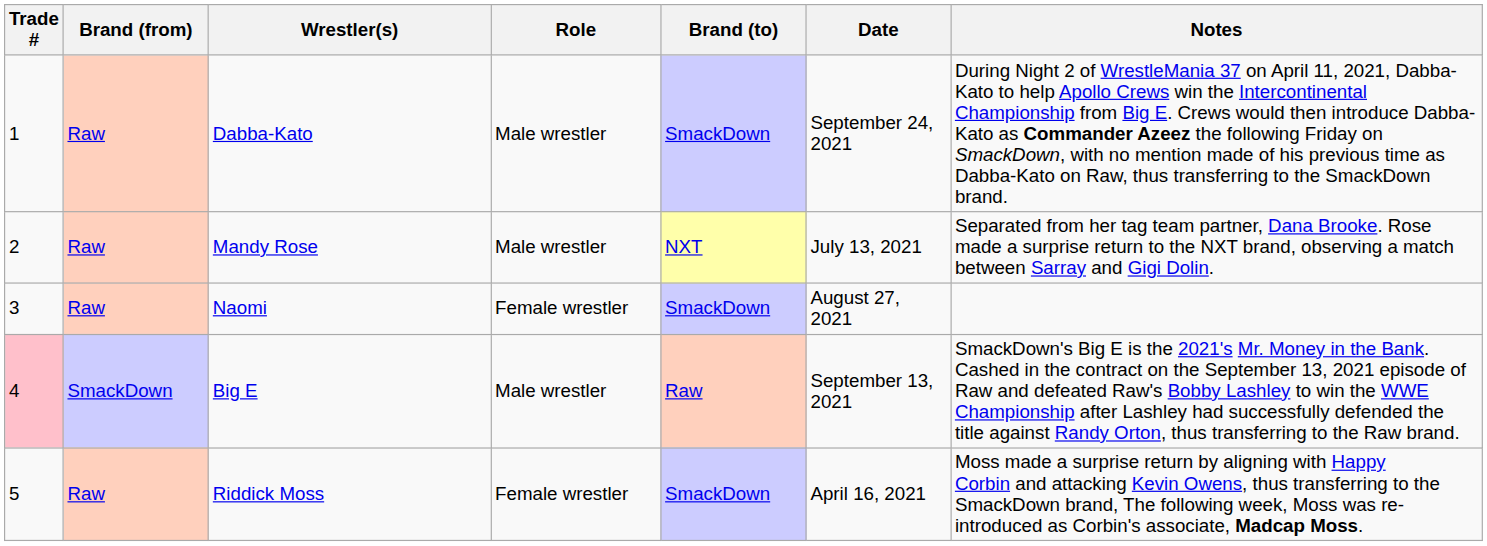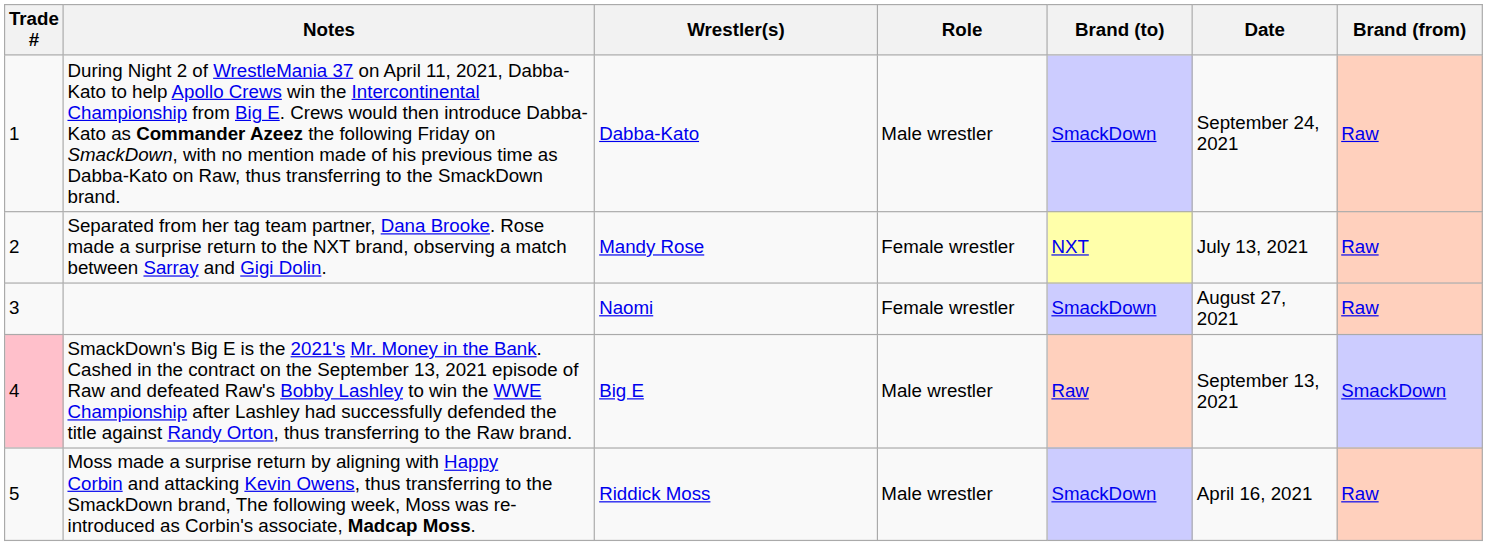 <table class="wikitable sortable" style="width: 100%">
 <tr>
 <th width=0%>Trade #</th>
-<th width=10%>Brand (from)</th>
+<th width=38%>Notes</th>
 <th width=20%>Wrestler(s)</th>
 <th width=12%>Role</th>
 <th width=10%>Brand (to)</th>
 <th width=10%>Date</th>
-<th width=38%>Notes</th>
+<th width=10%>Brand (from)</th>
 </tr>
 <tr>
 <td>1</td>
-<td style="background:#ffd0bd"><a href='#'>Raw</a></td>
+<td>During Night 2 of <a href='#'>WrestleMania 37</a> on April 11, 2021, Dabba-Kato to help <a href='#'>Apollo Crews</a> win the <a href='#'>Intercontinental Championship</a> from <a href='#'>Big E</a>. Crews would then introduce Dabba-Kato as <strong>Commander Azeez</strong> the following Friday on <em>SmackDown</em>, with no mention made of his previous time as Dabba-Kato on Raw, thus transferring to the SmackDown brand.</td>
 <td><a href='#'>Dabba-Kato</a></td>
 <td>Male wrestler</td>
 <td style="background:#ccf;"><a href='#'>SmackDown</a></td>
 <td>September 24, 2021</td>
-<td>During Night 2 of <a href='#'>WrestleMania 37</a> on April 11, 2021, Dabba-Kato to help <a href='#'>Apollo Crews</a> win the <a href='#'>Intercontinental Championship</a> from <a href='#'>Big E</a>. Crews would then introduce Dabba-Kato as <strong>Commander Azeez</strong> the following Friday on <em>SmackDown</em>, with no mention made of his previous time as Dabba-Kato on Raw, thus transferring to the SmackDown brand.</td>
+<td style="background:#ffd0bd"><a href='#'>Raw</a></td>
 </tr>
 <tr>
 <td>2</td>
-<td style="background:#ffd0bd"><a href='#'>Raw</a></td>
+<td>Separated from her tag team partner, <a href='#'>Dana Brooke</a>. Rose made a surprise return to the NXT brand, observing a match between <a href='#'>Sarray</a> and <a href='#'>Gigi Dolin</a>.</td>
 <td><a href='#'>Mandy Rose</a></td>
-<td>Male wrestler</td>
+<td>Female wrestler</td>
 <td style="background: #FFA;"><a href='#'>NXT</a></td>
 <td>July 13, 2021</td>
-<td>Separated from her tag team partner, <a href='#'>Dana Brooke</a>. Rose made a surprise return to the NXT brand, observing a match between <a href='#'>Sarray</a> and <a href='#'>Gigi Dolin</a>.</td>
+<td style="background:#ffd0bd"><a href='#'>Raw</a></td>
 </tr>
 <tr>
 <td>3</td>
-<td style="background:#ffd0bd"><a href='#'>Raw</a></td>
+<td></td>
 <td><a href='#'>Naomi</a></td>
 <td>Female wrestler</td>
 <td style="background:#ccf;"><a href='#'>SmackDown</a></td>
 <td>August 27, 2021</td>
-<td></td>
+<td style="background:#ffd0bd"><a href='#'>Raw</a></td>
 </tr>
 <tr>
 <td style="background: pink;">4</td>
-<td style="background:#ccf;"><a href='#'>SmackDown</a></td>
+<td>SmackDown's Big E is the <a href='#'>2021's</a> <a href='#'>Mr. Money in the Bank</a>. Cashed in the contract on the September 13, 2021 episode of Raw and defeated Raw's <a href='#'>Bobby Lashley</a> to win the <a href='#'>WWE Championship</a> after Lashley had successfully defended the title against <a href='#'>Randy Orton</a>, thus transferring to the Raw brand.</td>
 <td><a href='#'>Big E</a></td>
 <td>Male wrestler</td>
 <td style="background:#ffd0bd"><a href='#'>Raw</a></td>
 <td>September 13, 2021</td>
-<td>SmackDown's Big E is the <a href='#'>2021's</a> <a href='#'>Mr. Money in the Bank</a>. Cashed in the contract on the September 13, 2021 episode of Raw and defeated Raw's <a href='#'>Bobby Lashley</a> to win the <a href='#'>WWE Championship</a> after Lashley had successfully defended the title against <a href='#'>Randy Orton</a>, thus transferring to the Raw brand.</td>
+<td style="background:#ccf;"><a href='#'>SmackDown</a></td>
 </tr>
 <tr>
 <td>5</td>
-<td style="background:#ffd0bd"><a href='#'>Raw</a></td>
+<td>Moss made a surprise return by aligning with <a href='#'>Happy Corbin</a> and attacking <a href='#'>Kevin Owens</a>, thus transferring to the SmackDown brand, The following week, Moss was re-introduced as Corbin's associate, <strong>Madcap Moss</strong>.</td>
 <td><a href='#'>Riddick Moss</a></td>
-<td>Female wrestler</td>
+<td>Male wrestler</td>
 <td style="background:#ccf;"><a href='#'>SmackDown</a></td>
 <td>April 16, 2021</td>
-<td>Moss made a surprise return by aligning with <a href='#'>Happy Corbin</a> and attacking <a href='#'>Kevin Owens</a>, thus transferring to the SmackDown brand, The following week, Moss was re-introduced as Corbin's associate, <strong>Madcap Moss</strong>.</td>
+<td style="background:#ffd0bd"><a href='#'>Raw</a></td>
 </tr>
 </table>
